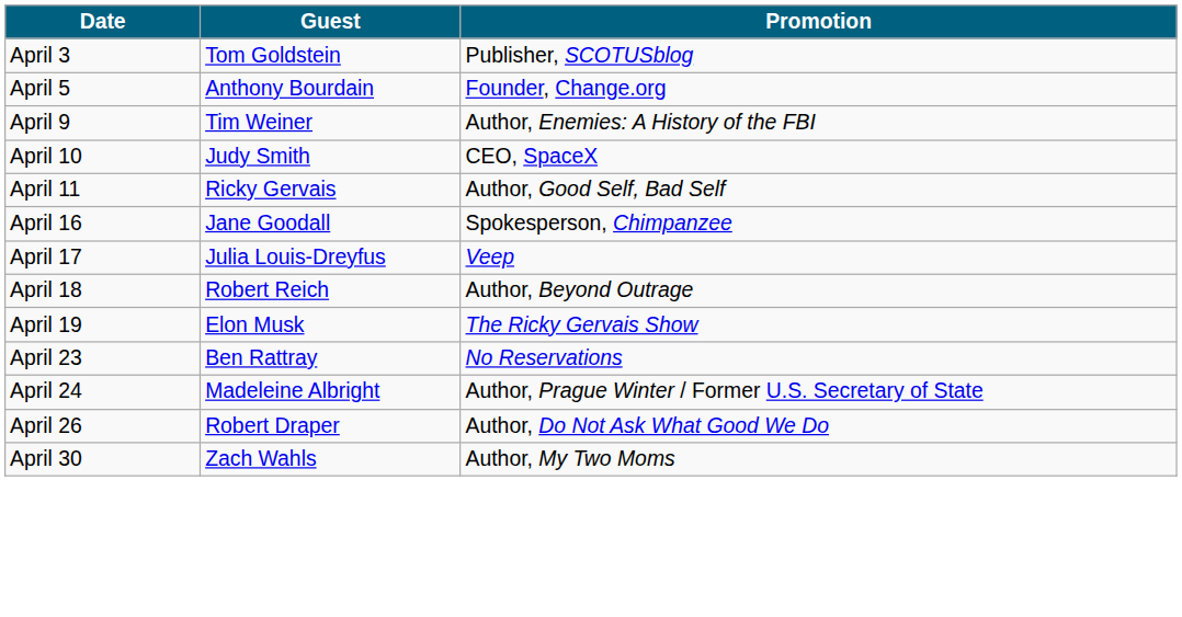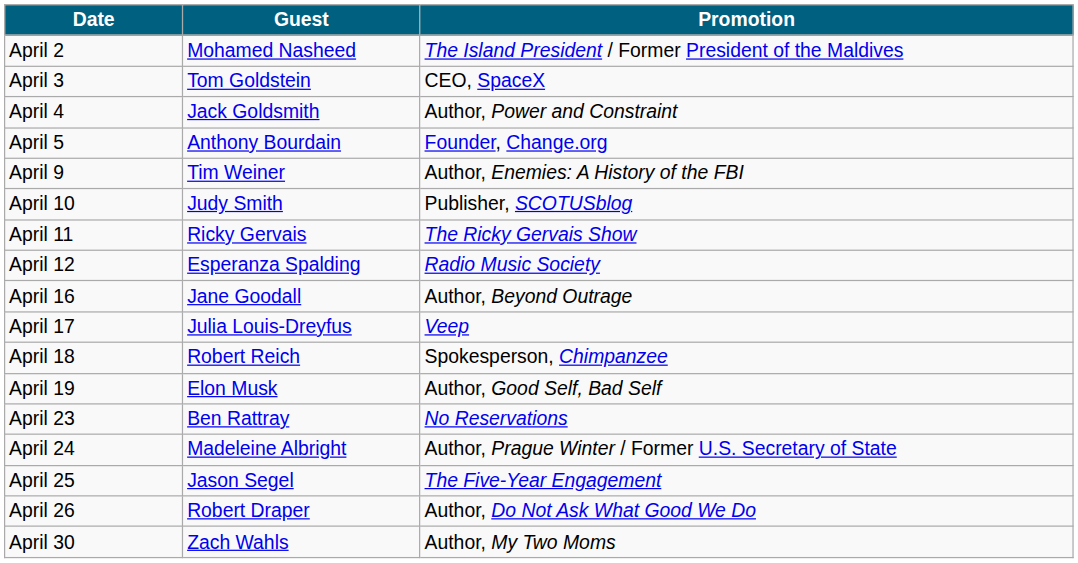 <table class="wikitable" width="100%">
 <tr bgcolor="#CCCCCC">
 <th width="15%" style="background:#006080; color:#FFFFFF">Date</th>
 <th width="20%" style="background:#006080; color:#FFFFFF">Guest</th>
 <th width="55%" style="background:#006080; color:#FFFFFF">Promotion</th>
 </tr>
 <tr>
+<td>April 2</td>
+<td><a href='#'>Mohamed Nasheed</a></td>
+<td><em><a href='#'>The Island President</a></em> / Former <a href='#'>President of the Maldives</a></td>
+</tr>
+<tr>
 <td>April 3</td>
 <td><a href='#'>Tom Goldstein</a></td>
-<td>Publisher, <em><a href='#'>SCOTUSblog</a></em></td>
+<td>CEO, <a href='#'>SpaceX</a></td>
+</tr>
+<tr>
+<td>April 4</td>
+<td><a href='#'>Jack Goldsmith</a></td>
+<td>Author, <em>Power and Constraint</em></td>
 </tr>
 <tr>
 <td>April 5</td>
 <td><a href='#'>Anthony Bourdain</a></td>
 <td><a href='#'>Founder</a>, <a href='#'>Change.org</a></td>
 </tr>
 <tr>
 <td>April 9</td>
 <td><a href='#'>Tim Weiner</a></td>
 <td>Author, <em>Enemies: A History of the FBI</em></td>
 </tr>
 <tr>
 <td>April 10</td>
 <td><a href='#'>Judy Smith</a></td>
-<td>CEO, <a href='#'>SpaceX</a></td>
+<td>Publisher, <em><a href='#'>SCOTUSblog</a></em></td>
 </tr>
 <tr>
 <td>April 11</td>
 <td><a href='#'>Ricky Gervais</a></td>
-<td>Author, <em>Good Self, Bad Self</em></td>
+<td><em><a href='#'>The Ricky Gervais Show</a></em></td>
+</tr>
+<tr>
+<td>April 12</td>
+<td><a href='#'>Esperanza Spalding</a></td>
+<td><em><a href='#'>Radio Music Society</a></em></td>
 </tr>
 <tr>
 <td>April 16</td>
 <td><a href='#'>Jane Goodall</a></td>
-<td>Spokesperson, <em><a href='#'>Chimpanzee</a></em></td>
+<td>Author, <em>Beyond Outrage</em></td>
 </tr>
 <tr>
 <td>April 17</td>
 <td><a href='#'>Julia Louis-Dreyfus</a></td>
 <td><em><a href='#'>Veep</a></em></td>
 </tr>
 <tr>
 <td>April 18</td>
 <td><a href='#'>Robert Reich</a></td>
-<td>Author, <em>Beyond Outrage</em></td>
+<td>Spokesperson, <em><a href='#'>Chimpanzee</a></em></td>
 </tr>
 <tr>
 <td>April 19</td>
 <td><a href='#'>Elon Musk</a></td>
-<td><em><a href='#'>The Ricky Gervais Show</a></em></td>
+<td>Author, <em>Good Self, Bad Self</em></td>
 </tr>
 <tr>
 <td>April 23</td>
 <td><a href='#'>Ben Rattray</a></td>
 <td><em><a href='#'>No Reservations</a></em></td>
 </tr>
 <tr>
 <td>April 24</td>
 <td><a href='#'>Madeleine Albright</a></td>
 <td>Author, <em>Prague Winter</em> / Former <a href='#'>U.S. Secretary of State</a></td>
 </tr>
 <tr>
+<td>April 25</td>
+<td><a href='#'>Jason Segel</a></td>
+<td><em><a href='#'>The Five-Year Engagement</a></em></td>
+</tr>
+<tr>
 <td>April 26</td>
 <td><a href='#'>Robert Draper</a></td>
 <td>Author, <em><a href='#'>Do Not Ask What Good We Do</a></em></td>
 </tr>
 <tr>
 <td>April 30</td>
 <td><a href='#'>Zach Wahls</a></td>
 <td>Author, <em>My Two Moms</em></td>
 </tr>
 </table>
